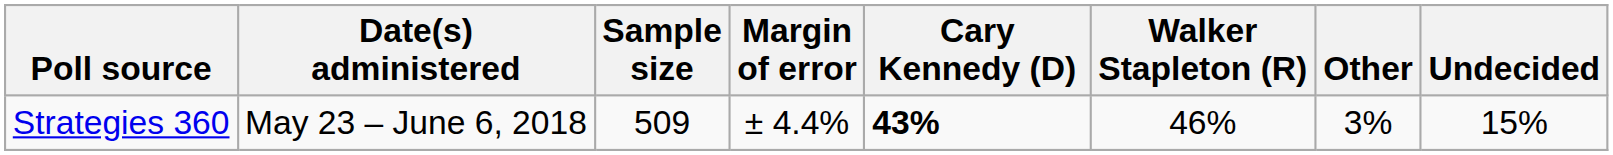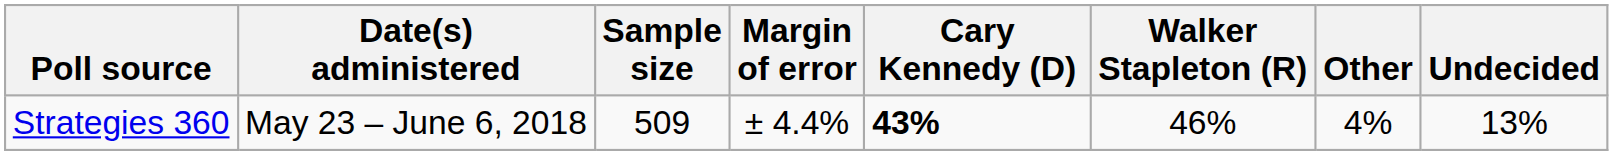 <table class="wikitable">
 <tr valign=bottom>
 <th>Poll source</th>
 <th>Date(s)<br>administered</th>
 <th>Sample<br>size</th>
 <th>Margin<br>of error</th>
 <th style="width:100px;">Cary<br>Kennedy (D)</th>
 <th style="width:100px;">Walker<br>Stapleton (R)</th>
 <th>Other</th>
 <th>Undecided</th>
 </tr>
 <tr>
 <td><a href='#'>Strategies 360</a></td>
 <td align=center>May 23 – June 6, 2018</td>
 <td align=center>509</td>
 <td align=center>± 4.4%</td>
 <td><strong>43%</strong></td>
 <td align=center>46%</td>
-<td align=center>3%</td>
-<td align=center>15%</td>
+<td align=center>4%</td>
+<td align=center>13%</td>
 </tr>
 </table>
